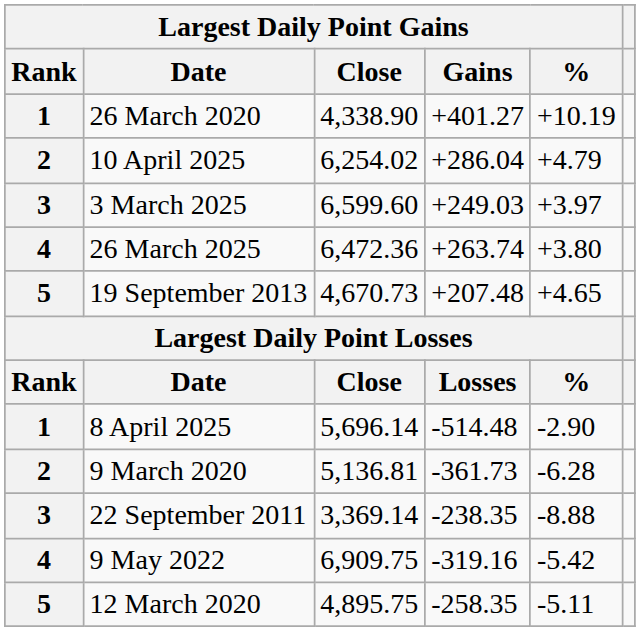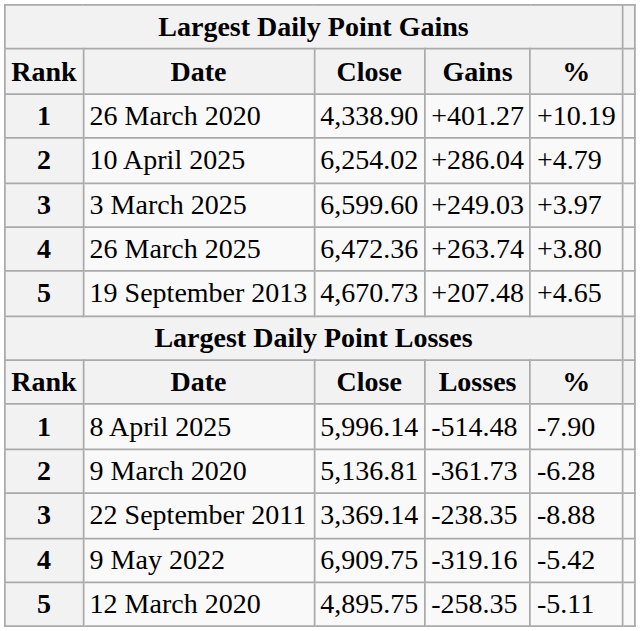 <table class="wikitable">
 <tr>
 <th colspan="5">Largest Daily Point Gains</th>
 <th></th>
 </tr>
 <tr>
 <th>Rank</th>
 <th>Date</th>
 <th>Close</th>
 <th>Gains</th>
 <th>%</th>
 <th></th>
 </tr>
 <tr>
 <th>1</th>
 <td>26 March 2020</td>
 <td>4,338.90</td>
 <td>+401.27</td>
 <td>+10.19</td>
 <td></td>
 </tr>
 <tr>
 <th>2</th>
 <td>10 April 2025</td>
 <td>6,254.02</td>
 <td>+286.04</td>
 <td>+4.79</td>
 <td></td>
 </tr>
 <tr>
 <th>3</th>
 <td>3 March 2025</td>
 <td>6,599.60</td>
 <td>+249.03</td>
 <td>+3.97</td>
 <td></td>
 </tr>
 <tr>
 <th>4</th>
 <td>26 March 2025</td>
 <td>6,472.36</td>
 <td>+263.74</td>
 <td>+3.80</td>
 <td></td>
 </tr>
 <tr>
 <th>5</th>
 <td>19 September 2013</td>
 <td>4,670.73</td>
 <td>+207.48</td>
 <td>+4.65</td>
 <td></td>
 </tr>
 <tr>
 <th colspan="5">Largest Daily Point Losses</th>
 <th></th>
 </tr>
 <tr>
 <th>Rank</th>
 <th>Date</th>
 <th>Close</th>
 <th>Losses</th>
 <th>%</th>
 <th></th>
 </tr>
 <tr>
 <th>1</th>
 <td>8 April 2025</td>
-<td>5,696.14</td>
+<td>5,996.14</td>
 <td>-514.48</td>
-<td>-2.90</td>
+<td>-7.90</td>
 <td></td>
 </tr>
 <tr>
 <th>2</th>
 <td>9 March 2020</td>
 <td>5,136.81</td>
 <td>-361.73</td>
 <td>-6.28</td>
 <td></td>
 </tr>
 <tr>
 <th>3</th>
 <td>22 September 2011</td>
 <td>3,369.14</td>
 <td>-238.35</td>
 <td>-8.88</td>
 <td></td>
 </tr>
 <tr>
 <th>4</th>
 <td>9 May 2022</td>
 <td>6,909.75</td>
 <td>-319.16</td>
 <td>-5.42</td>
 <td></td>
 </tr>
 <tr>
 <th>5</th>
 <td>12 March 2020</td>
 <td>4,895.75</td>
 <td>-258.35</td>
 <td>-5.11</td>
 <td></td>
 </tr>
 </table>
